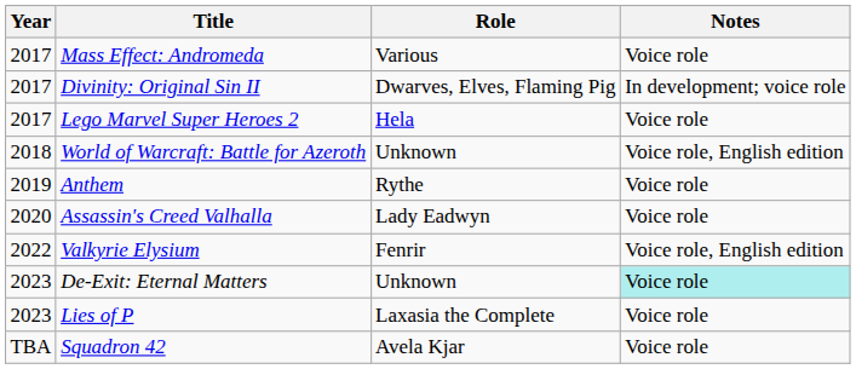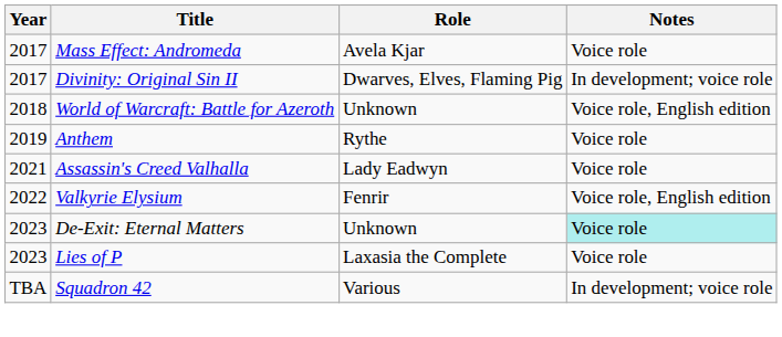 <table class="wikitable sortable">
 <tr>
 <th>Year</th>
 <th>Title</th>
 <th>Role</th>
 <th class="unsortable">Notes</th>
 </tr>
 <tr>
 <td>2017</td>
 <td><em><a href='#'>Mass Effect: Andromeda</a></em></td>
-<td>Various</td>
+<td>Avela Kjar</td>
 <td>Voice role</td>
 </tr>
 <tr>
 <td>2017</td>
 <td><em><a href='#'>Divinity: Original Sin II</a></em></td>
 <td>Dwarves, Elves, Flaming Pig</td>
 <td>In development; voice role</td>
-</tr>
-<tr>
-<td>2017</td>
-<td><em><a href='#'>Lego Marvel Super Heroes 2</a></em></td>
-<td><a href='#'>Hela</a></td>
-<td>Voice role</td>
 </tr>
 <tr>
 <td>2018</td>
 <td><em><a href='#'>World of Warcraft: Battle for Azeroth</a></em></td>
 <td>Unknown</td>
 <td>Voice role, English edition</td>
 </tr>
 <tr>
 <td>2019</td>
 <td><em><a href='#'>Anthem</a></em></td>
 <td>Rythe</td>
 <td>Voice role</td>
 </tr>
 <tr>
-<td>2020</td>
+<td>2021</td>
 <td><em><a href='#'>Assassin's Creed Valhalla</a></em></td>
 <td>Lady Eadwyn</td>
 <td>Voice role</td>
 </tr>
 <tr>
 <td>2022</td>
 <td><em><a href='#'>Valkyrie Elysium</a></em></td>
 <td>Fenrir</td>
 <td>Voice role, English edition</td>
 </tr>
 <tr>
 <td>2023</td>
 <td><em>De-Exit: Eternal Matters</em></td>
 <td>Unknown</td>
 <td style="background: paleturquoise;">Voice role</td>
 </tr>
 <tr>
 <td>2023</td>
 <td><em><a href='#'>Lies of P</a></em></td>
 <td>Laxasia the Complete</td>
 <td>Voice role</td>
 </tr>
 <tr>
 <td>TBA</td>
 <td><em><a href='#'>Squadron 42</a></em></td>
-<td>Avela Kjar</td>
-<td>Voice role</td>
+<td>Various</td>
+<td>In development; voice role</td>
 </tr>
 </table>
